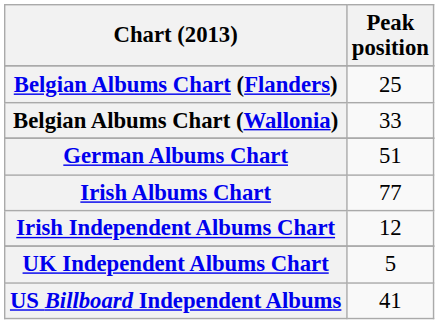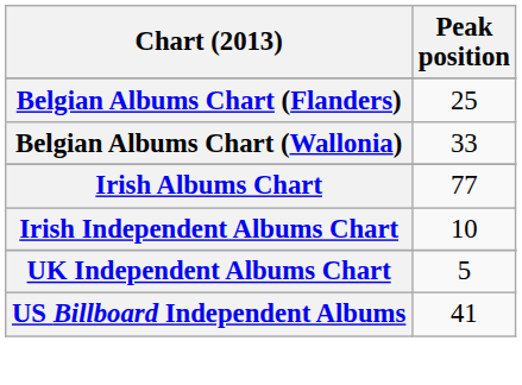 <table class="wikitable sortable plainrowheaders" style="text-align:center">
 <tr>
 <th scope="col">Chart (2013)</th>
 <th scope="col">Peak<br>position</th>
 </tr>
 <tr>
 </tr>
 <tr>
 <th scope="row"><a href='#'>Belgian Albums Chart</a> (<a href='#'>Flanders</a>)</th>
 <td>25</td>
 </tr>
 <tr>
 <th scope="row">Belgian Albums Chart (<a href='#'>Wallonia</a>)</th>
 <td>33</td>
 </tr>
 <tr>
 </tr>
 <tr>
 </tr>
 <tr>
-<th scope="row"><a href='#'>German Albums Chart</a></th>
-<td>51</td>
-</tr>
-<tr>
 <th scope="row"><a href='#'>Irish Albums Chart</a></th>
 <td>77</td>
 </tr>
 <tr>
 <th scope="row"><a href='#'>Irish Independent Albums Chart</a></th>
-<td>12</td>
+<td>10</td>
 </tr>
 <tr>
 </tr>
 <tr>
 </tr>
 <tr>
 <th scope="row"><a href='#'>UK Independent Albums Chart</a></th>
 <td>5</td>
 </tr>
 <tr>
 <th scope="row"><a href='#'>US <em>Billboard</em> Independent Albums</a></th>
 <td>41</td>
 </tr>
 </table>
